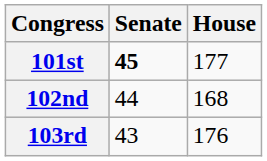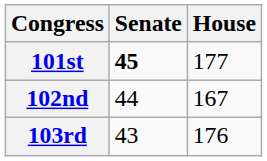 <table class="wikitable" style="margin-left:1em">
 <tr>
 <th>Congress</th>
 <th>Senate</th>
 <th>House</th>
 </tr>
 <tr>
 <th><a href='#'>101st</a></th>
 <td><strong>45</strong></td>
 <td>177</td>
 </tr>
 <tr>
 <th><a href='#'>102nd</a></th>
 <td>44</td>
-<td>168</td>
+<td>167</td>
 </tr>
 <tr>
 <th><a href='#'>103rd</a></th>
 <td>43</td>
 <td>176</td>
 </tr>
 </table>
